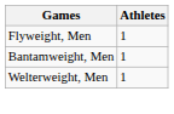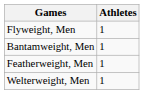 <table class="wikitable">
 <tr>
 <th>Games</th>
 <th>Athletes</th>
 </tr>
 <tr>
 <td>Flyweight, Men</td>
 <td>1</td>
 </tr>
 <tr>
 <td>Bantamweight, Men</td>
 <td>1</td>
 </tr>
 <tr>
+<td>Featherweight, Men</td>
+<td>1</td>
+</tr>
+<tr>
 <td>Welterweight, Men</td>
 <td>1</td>
 </tr>
 </table>
